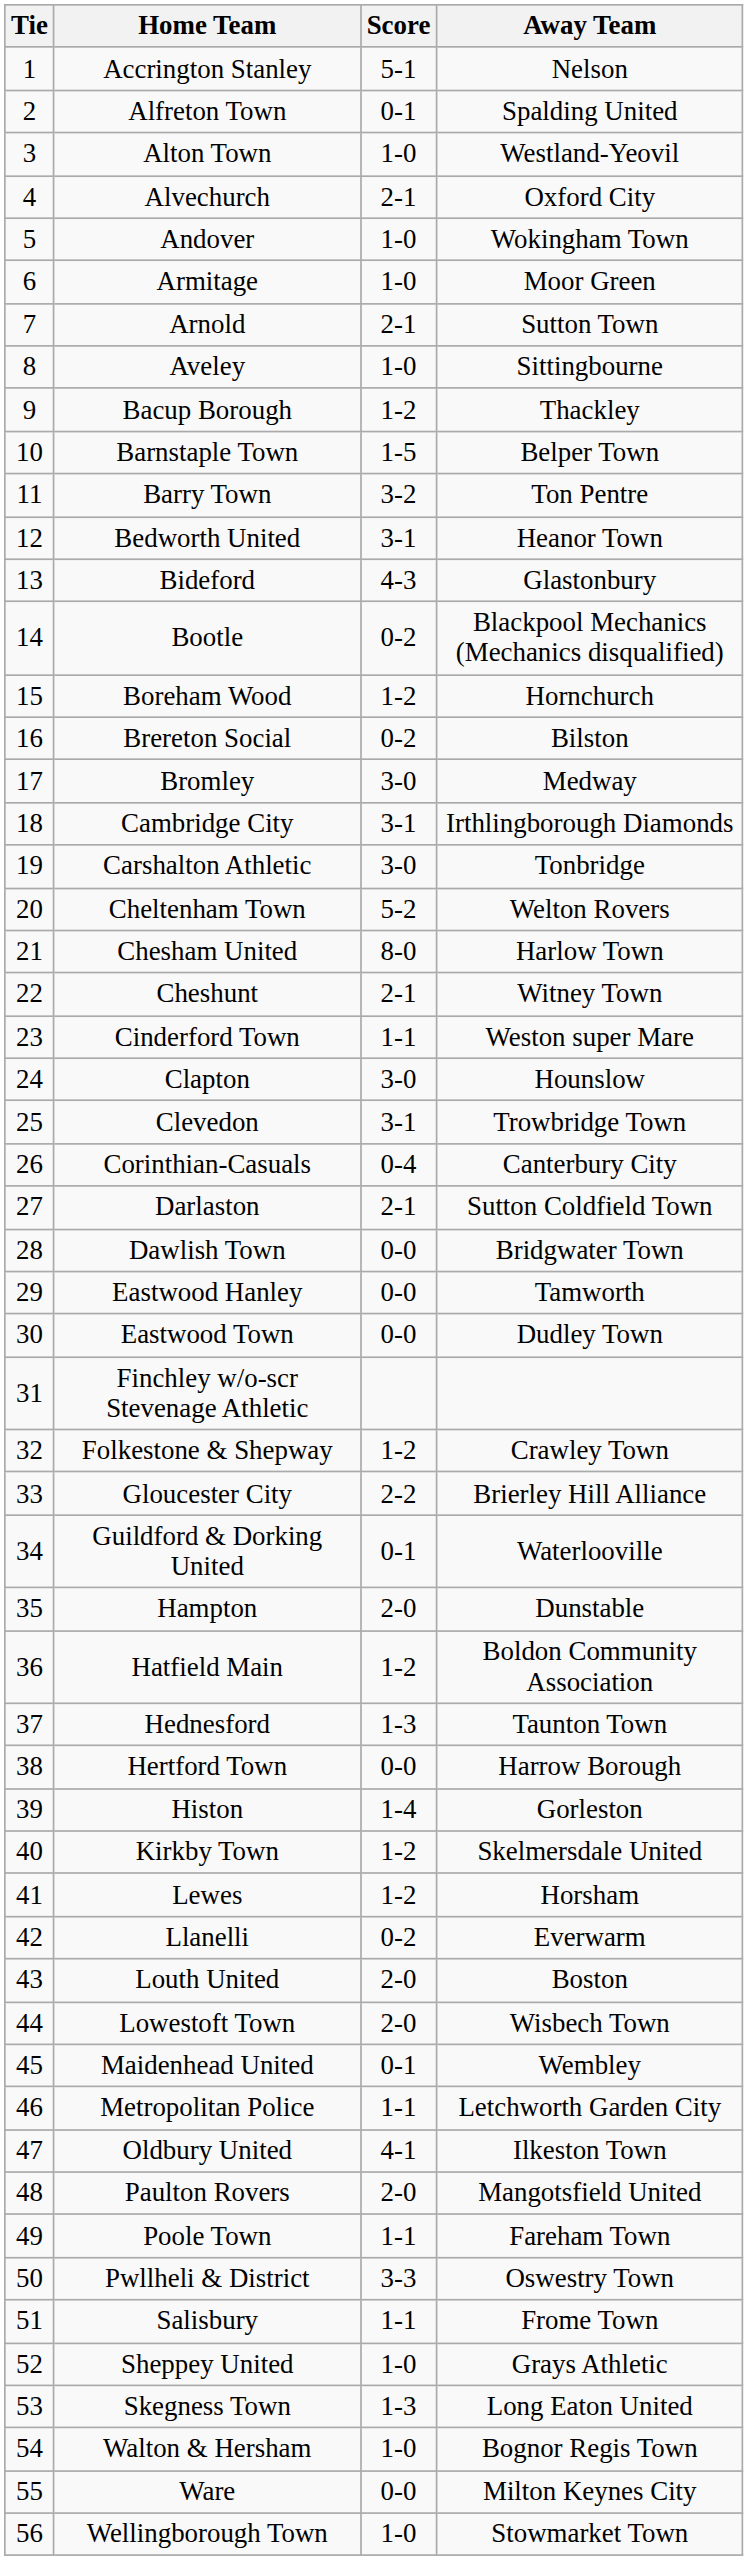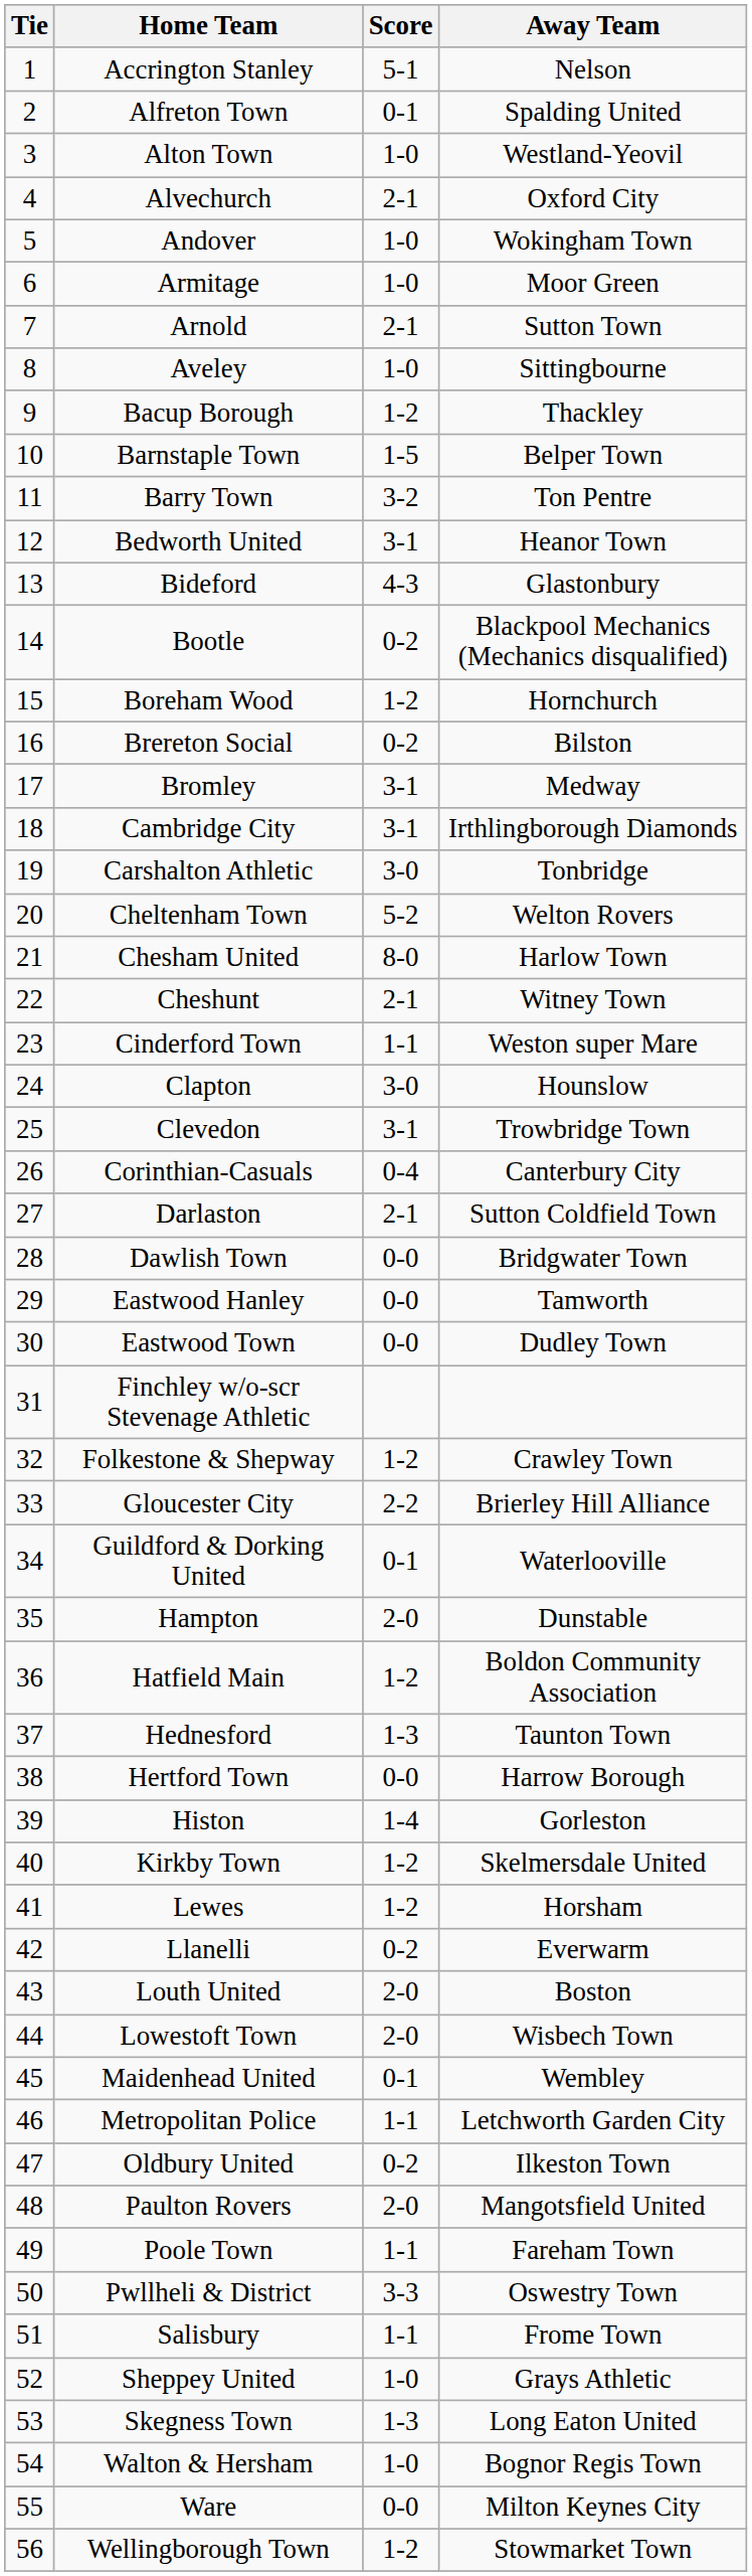 <table class="wikitable" style="text-align:center;">
 <tr>
 <th width=20>Tie</th>
 <th width=175>Home Team</th>
 <th width=20>Score</th>
 <th width=175>Away Team</th>
 </tr>
 <tr>
 <td>1</td>
 <td>Accrington Stanley</td>
 <td>5-1</td>
 <td>Nelson</td>
 </tr>
 <tr>
 <td>2</td>
 <td>Alfreton Town</td>
 <td>0-1</td>
 <td>Spalding United</td>
 </tr>
 <tr>
 <td>3</td>
 <td>Alton Town</td>
 <td>1-0</td>
 <td>Westland-Yeovil</td>
 </tr>
 <tr>
 <td>4</td>
 <td>Alvechurch</td>
 <td>2-1</td>
 <td>Oxford City</td>
 </tr>
 <tr>
 <td>5</td>
 <td>Andover</td>
 <td>1-0</td>
 <td>Wokingham Town</td>
 </tr>
 <tr>
 <td>6</td>
 <td>Armitage</td>
 <td>1-0</td>
 <td>Moor Green</td>
 </tr>
 <tr>
 <td>7</td>
 <td>Arnold</td>
 <td>2-1</td>
 <td>Sutton Town</td>
 </tr>
 <tr>
 <td>8</td>
 <td>Aveley</td>
 <td>1-0</td>
 <td>Sittingbourne</td>
 </tr>
 <tr>
 <td>9</td>
 <td>Bacup Borough</td>
 <td>1-2</td>
 <td>Thackley</td>
 </tr>
 <tr>
 <td>10</td>
 <td>Barnstaple Town</td>
 <td>1-5</td>
 <td>Belper Town</td>
 </tr>
 <tr>
 <td>11</td>
 <td>Barry Town</td>
 <td>3-2</td>
 <td>Ton Pentre</td>
 </tr>
 <tr>
 <td>12</td>
 <td>Bedworth United</td>
 <td>3-1</td>
 <td>Heanor Town</td>
 </tr>
 <tr>
 <td>13</td>
 <td>Bideford</td>
 <td>4-3</td>
 <td>Glastonbury</td>
 </tr>
 <tr>
 <td>14</td>
 <td>Bootle</td>
 <td>0-2</td>
 <td>Blackpool Mechanics (Mechanics disqualified)</td>
 </tr>
 <tr>
 <td>15</td>
 <td>Boreham Wood</td>
 <td>1-2</td>
 <td>Hornchurch</td>
 </tr>
 <tr>
 <td>16</td>
 <td>Brereton Social</td>
 <td>0-2</td>
 <td>Bilston</td>
 </tr>
 <tr>
 <td>17</td>
 <td>Bromley</td>
-<td>3-0</td>
+<td>3-1</td>
 <td>Medway</td>
 </tr>
 <tr>
 <td>18</td>
 <td>Cambridge City</td>
 <td>3-1</td>
 <td>Irthlingborough Diamonds</td>
 </tr>
 <tr>
 <td>19</td>
 <td>Carshalton Athletic</td>
 <td>3-0</td>
 <td>Tonbridge</td>
 </tr>
 <tr>
 <td>20</td>
 <td>Cheltenham Town</td>
 <td>5-2</td>
 <td>Welton Rovers</td>
 </tr>
 <tr>
 <td>21</td>
 <td>Chesham United</td>
 <td>8-0</td>
 <td>Harlow Town</td>
 </tr>
 <tr>
 <td>22</td>
 <td>Cheshunt</td>
 <td>2-1</td>
 <td>Witney Town</td>
 </tr>
 <tr>
 <td>23</td>
 <td>Cinderford Town</td>
 <td>1-1</td>
 <td>Weston super Mare</td>
 </tr>
 <tr>
 <td>24</td>
 <td>Clapton</td>
 <td>3-0</td>
 <td>Hounslow</td>
 </tr>
 <tr>
 <td>25</td>
 <td>Clevedon</td>
 <td>3-1</td>
 <td>Trowbridge Town</td>
 </tr>
 <tr>
 <td>26</td>
 <td>Corinthian-Casuals</td>
 <td>0-4</td>
 <td>Canterbury City</td>
 </tr>
 <tr>
 <td>27</td>
 <td>Darlaston</td>
 <td>2-1</td>
 <td>Sutton Coldfield Town</td>
 </tr>
 <tr>
 <td>28</td>
 <td>Dawlish Town</td>
 <td>0-0</td>
 <td>Bridgwater Town</td>
 </tr>
 <tr>
 <td>29</td>
 <td>Eastwood Hanley</td>
 <td>0-0</td>
 <td>Tamworth</td>
 </tr>
 <tr>
 <td>30</td>
 <td>Eastwood Town</td>
 <td>0-0</td>
 <td>Dudley Town</td>
 </tr>
 <tr>
 <td>31</td>
 <td>Finchley w/o-scr Stevenage Athletic</td>
 <td></td>
 <td></td>
 </tr>
 <tr>
 <td>32</td>
 <td>Folkestone & Shepway</td>
 <td>1-2</td>
 <td>Crawley Town</td>
 </tr>
 <tr>
 <td>33</td>
 <td>Gloucester City</td>
 <td>2-2</td>
 <td>Brierley Hill Alliance</td>
 </tr>
 <tr>
 <td>34</td>
 <td>Guildford & Dorking United</td>
 <td>0-1</td>
 <td>Waterlooville</td>
 </tr>
 <tr>
 <td>35</td>
 <td>Hampton</td>
 <td>2-0</td>
 <td>Dunstable</td>
 </tr>
 <tr>
 <td>36</td>
 <td>Hatfield Main</td>
 <td>1-2</td>
 <td>Boldon Community Association</td>
 </tr>
 <tr>
 <td>37</td>
 <td>Hednesford</td>
 <td>1-3</td>
 <td>Taunton Town</td>
 </tr>
 <tr>
 <td>38</td>
 <td>Hertford Town</td>
 <td>0-0</td>
 <td>Harrow Borough</td>
 </tr>
 <tr>
 <td>39</td>
 <td>Histon</td>
 <td>1-4</td>
 <td>Gorleston</td>
 </tr>
 <tr>
 <td>40</td>
 <td>Kirkby Town</td>
 <td>1-2</td>
 <td>Skelmersdale United</td>
 </tr>
 <tr>
 <td>41</td>
 <td>Lewes</td>
 <td>1-2</td>
 <td>Horsham</td>
 </tr>
 <tr>
 <td>42</td>
 <td>Llanelli</td>
 <td>0-2</td>
 <td>Everwarm</td>
 </tr>
 <tr>
 <td>43</td>
 <td>Louth United</td>
 <td>2-0</td>
 <td>Boston</td>
 </tr>
 <tr>
 <td>44</td>
 <td>Lowestoft Town</td>
 <td>2-0</td>
 <td>Wisbech Town</td>
 </tr>
 <tr>
 <td>45</td>
 <td>Maidenhead United</td>
 <td>0-1</td>
 <td>Wembley</td>
 </tr>
 <tr>
 <td>46</td>
 <td>Metropolitan Police</td>
 <td>1-1</td>
 <td>Letchworth Garden City</td>
 </tr>
 <tr>
 <td>47</td>
 <td>Oldbury United</td>
-<td>4-1</td>
+<td>0-2</td>
 <td>Ilkeston Town</td>
 </tr>
 <tr>
 <td>48</td>
 <td>Paulton Rovers</td>
 <td>2-0</td>
 <td>Mangotsfield United</td>
 </tr>
 <tr>
 <td>49</td>
 <td>Poole Town</td>
 <td>1-1</td>
 <td>Fareham Town</td>
 </tr>
 <tr>
 <td>50</td>
 <td>Pwllheli & District</td>
 <td>3-3</td>
 <td>Oswestry Town</td>
 </tr>
 <tr>
 <td>51</td>
 <td>Salisbury</td>
 <td>1-1</td>
 <td>Frome Town</td>
 </tr>
 <tr>
 <td>52</td>
 <td>Sheppey United</td>
 <td>1-0</td>
 <td>Grays Athletic</td>
 </tr>
 <tr>
 <td>53</td>
 <td>Skegness Town</td>
 <td>1-3</td>
 <td>Long Eaton United</td>
 </tr>
 <tr>
 <td>54</td>
 <td>Walton & Hersham</td>
 <td>1-0</td>
 <td>Bognor Regis Town</td>
 </tr>
 <tr>
 <td>55</td>
 <td>Ware</td>
 <td>0-0</td>
 <td>Milton Keynes City</td>
 </tr>
 <tr>
 <td>56</td>
 <td>Wellingborough Town</td>
-<td>1-0</td>
+<td>1-2</td>
 <td>Stowmarket Town</td>
 </tr>
 </table>
